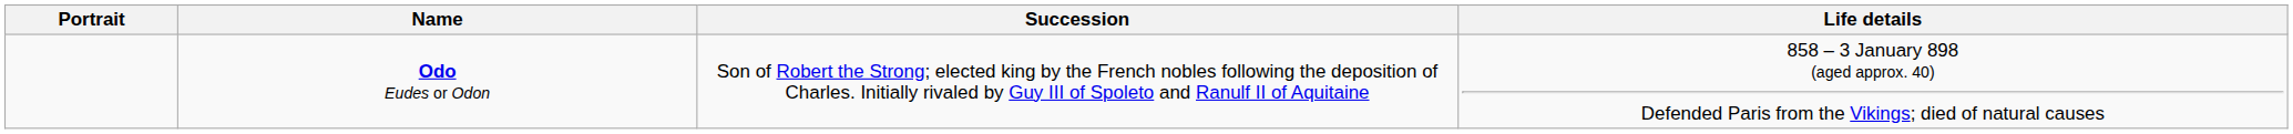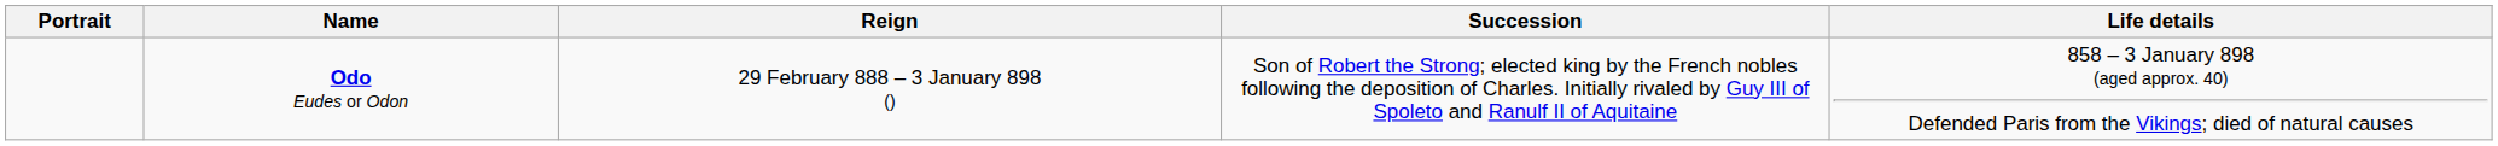 <table width=98% class="wikitable" style="text-align:center;">
 <tr>
 <th width="5%">Portrait</th>
 <th width="15%">Name</th>
+<th width="24%">Reign</th>
 <th width="22%">Succession</th>
 <th width="24%">Life details</th>
 </tr>
 <tr>
 <td></td>
 <td><a href='#'><strong>Odo</strong></a><br><small><em>Eudes</em> or <em>Odon</em></small></td>
+<td>29 February 888 – 3 January 898<br><small>()</small></td>
 <td>Son of <a href='#'>Robert the Strong</a>; elected king by the French nobles following the deposition of Charles. Initially rivaled by <a href='#'>Guy III of Spoleto</a> and <a href='#'>Ranulf II of Aquitaine</a></td>
 <td> 858 – 3 January 898<br><small>(aged approx. 40)</small><hr>Defended Paris from the <a href='#'>Vikings</a>; died of natural causes</td>
 </tr>
 </table>
